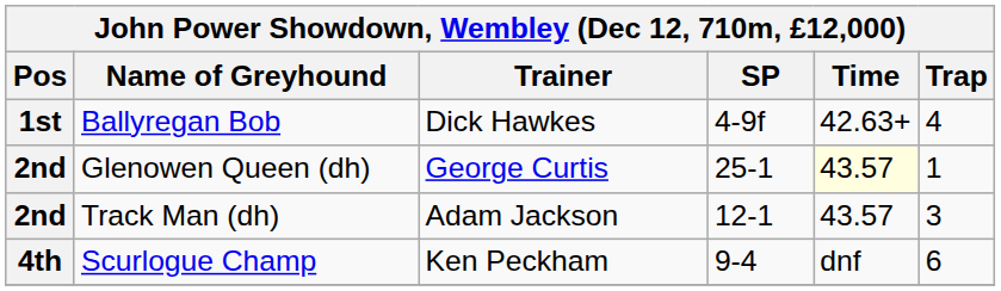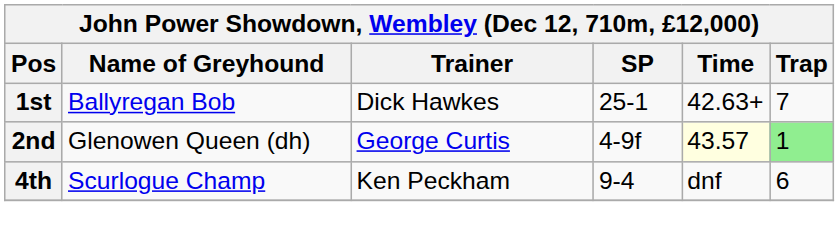 <table class="wikitable">
 <tr>
 <th colspan="6">John Power Showdown, <a href='#'>Wembley</a> (Dec 12, 710m, £12,000)</th>
 </tr>
 <tr>
 <th width=30>Pos</th>
 <th width=180>Name of Greyhound</th>
 <th width=150>Trainer</th>
 <th width=50>SP</th>
 <th width=50>Time</th>
 <th width=30>Trap</th>
 </tr>
 <tr>
 <th>1st</th>
 <td><a href='#'>Ballyregan Bob</a></td>
 <td>Dick Hawkes</td>
-<td>4-9f</td>
+<td>25-1</td>
 <td>42.63+</td>
-<td>4</td>
+<td>7</td>
 </tr>
 <tr>
 <th>2nd</th>
 <td>Glenowen Queen (dh)</td>
 <td><a href='#'>George Curtis</a></td>
-<td>25-1</td>
+<td>4-9f</td>
 <td style="background: lightyellow;">43.57</td>
-<td>1</td>
-</tr>
-<tr>
-<th>2nd</th>
-<td>Track Man (dh)</td>
-<td>Adam Jackson</td>
-<td>12-1</td>
-<td>43.57</td>
-<td>3</td>
+<td style="background: lightgreen;">1</td>
 </tr>
 <tr>
 <th>4th</th>
 <td><a href='#'>Scurlogue Champ</a></td>
 <td>Ken Peckham</td>
 <td>9-4</td>
 <td>dnf</td>
 <td>6</td>
 </tr>
 <tr>
 </tr>
 </table>
